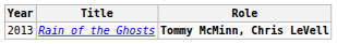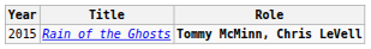 <table class="wikitable sortable">
 <tr>
 <th>Year</th>
 <th>Title</th>
 <th>Role</th>
 </tr>
 <tr>
-<td>2013</td>
+<td>2015</td>
 <td><em><a href='#'>Rain of the Ghosts</a></em></td>
 <td><strong>Tommy McMinn, Chris LeVell</strong></td>
 </tr>
 </table>
